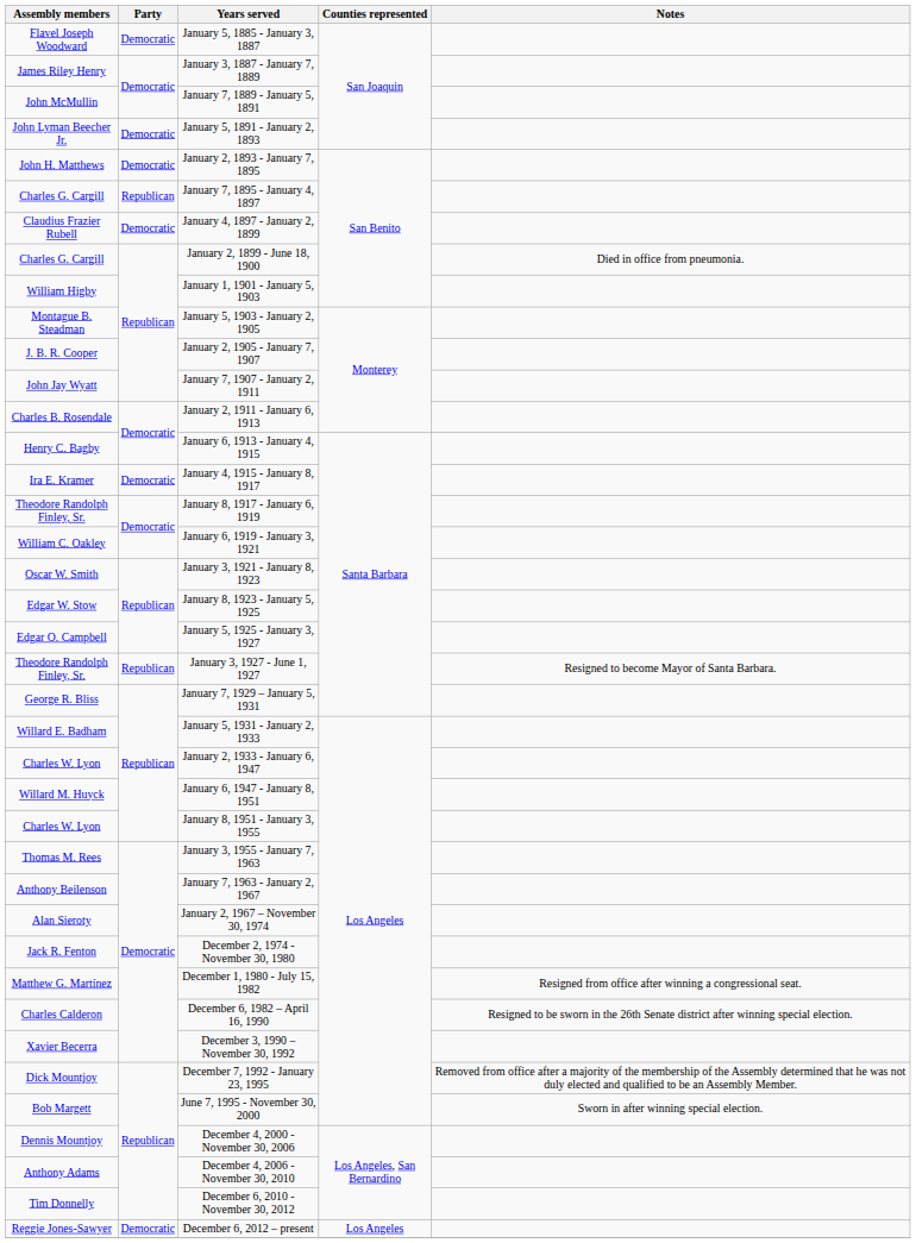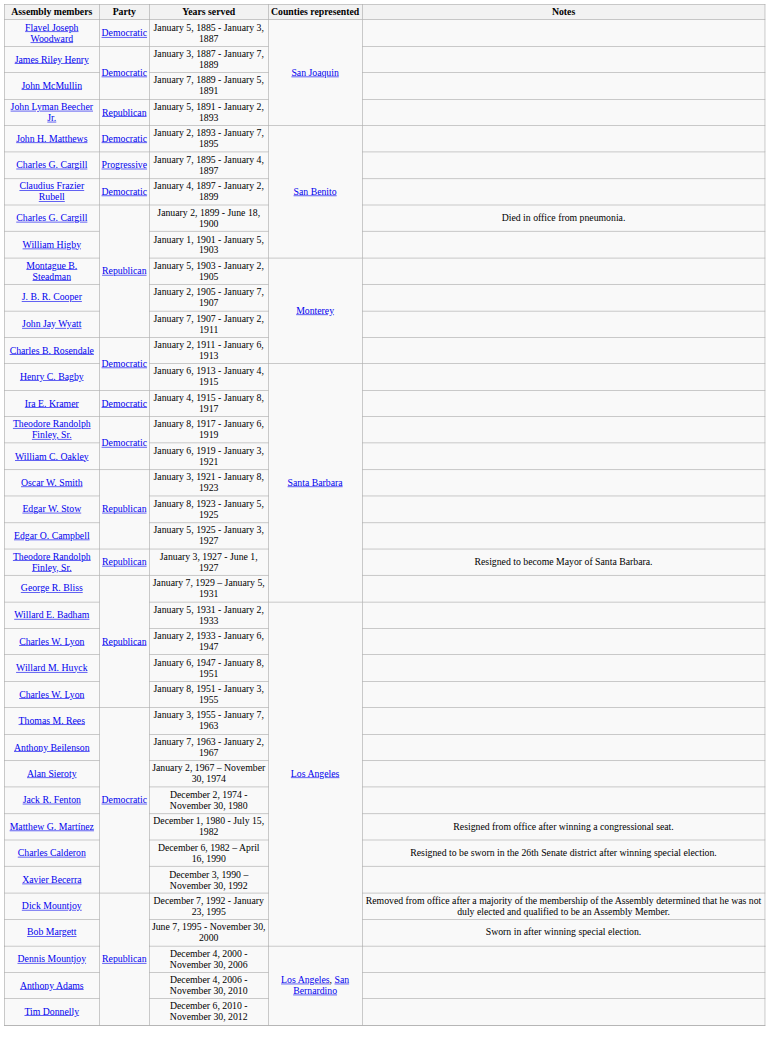 <table class=wikitable style="text-align:center">
 <tr>
 <th>Assembly members</th>
 <th>Party</th>
 <th>Years served</th>
 <th>Counties represented</th>
 <th>Notes</th>
 </tr>
 <tr>
 <td><a href='#'>Flavel Joseph Woodward</a></td>
 <td><a href='#'>Democratic</a></td>
 <td>January 5, 1885 - January 3, 1887</td>
 <td rowspan=4><a href='#'>San Joaquin</a></td>
 <td></td>
 </tr>
 <tr>
 <td><a href='#'>James Riley Henry</a></td>
 <td rowspan=2 ><a href='#'>Democratic</a></td>
 <td>January 3, 1887 - January 7, 1889</td>
 <td></td>
 </tr>
 <tr>
 <td><a href='#'>John McMullin</a></td>
 <td>January 7, 1889 - January 5, 1891</td>
 <td></td>
 </tr>
 <tr>
 <td><a href='#'>John Lyman Beecher Jr.</a></td>
-<td><a href='#'>Democratic</a></td>
+<td><a href='#'>Republican</a></td>
 <td>January 5, 1891 - January 2, 1893</td>
 <td></td>
 </tr>
 <tr>
 <td><a href='#'>John H. Matthews</a></td>
 <td><a href='#'>Democratic</a></td>
 <td>January 2, 1893 - January 7, 1895</td>
 <td rowspan=5><a href='#'>San Benito</a></td>
 <td></td>
 </tr>
 <tr>
 <td><a href='#'>Charles G. Cargill</a></td>
-<td><a href='#'>Republican</a></td>
+<td><a href='#'>Progressive</a></td>
 <td>January 7, 1895 - January 4, 1897</td>
 <td></td>
 </tr>
 <tr>
 <td><a href='#'>Claudius Frazier Rubell</a></td>
 <td><a href='#'>Democratic</a></td>
 <td>January 4, 1897 - January 2, 1899</td>
 <td></td>
 </tr>
 <tr>
 <td><a href='#'>Charles G. Cargill</a></td>
 <td rowspan=5 ><a href='#'>Republican</a></td>
 <td>January 2, 1899 - June 18, 1900</td>
 <td>Died in office from pneumonia.</td>
 </tr>
 <tr>
 <td><a href='#'>William Higby</a></td>
 <td>January 1, 1901 - January 5, 1903</td>
 <td></td>
 </tr>
 <tr>
 <td><a href='#'>Montague B. Steadman</a></td>
 <td>January 5, 1903 - January 2, 1905</td>
 <td rowspan=4><a href='#'>Monterey</a></td>
 <td></td>
 </tr>
 <tr>
 <td><a href='#'>J. B. R. Cooper</a></td>
 <td>January 2, 1905 - January 7, 1907</td>
 <td></td>
 </tr>
 <tr>
 <td><a href='#'>John Jay Wyatt</a></td>
 <td>January 7, 1907 - January 2, 1911</td>
 <td></td>
 </tr>
 <tr>
 <td><a href='#'>Charles B. Rosendale</a></td>
 <td rowspan=2 ><a href='#'>Democratic</a></td>
 <td>January 2, 1911 - January 6, 1913</td>
 <td></td>
 </tr>
 <tr>
 <td><a href='#'>Henry C. Bagby</a></td>
 <td>January 6, 1913 - January 4, 1915</td>
 <td rowspan=9><a href='#'>Santa Barbara</a></td>
 <td></td>
 </tr>
 <tr>
 <td><a href='#'>Ira E. Kramer</a></td>
 <td><a href='#'>Democratic</a></td>
 <td>January 4, 1915 - January 8, 1917</td>
 <td></td>
 </tr>
 <tr>
 <td><a href='#'>Theodore Randolph Finley, Sr.</a></td>
 <td rowspan=2 ><a href='#'>Democratic</a></td>
 <td>January 8, 1917 - January 6, 1919</td>
 <td></td>
 </tr>
 <tr>
 <td><a href='#'>William C. Oakley</a></td>
 <td>January 6, 1919 - January 3, 1921</td>
 <td></td>
 </tr>
 <tr>
 <td><a href='#'>Oscar W. Smith</a></td>
 <td rowspan=3 ><a href='#'>Republican</a></td>
 <td>January 3, 1921 - January 8, 1923</td>
 <td></td>
 </tr>
 <tr>
 <td><a href='#'>Edgar W. Stow</a></td>
 <td>January 8, 1923 - January 5, 1925</td>
 <td></td>
 </tr>
 <tr>
 <td><a href='#'>Edgar O. Campbell</a></td>
 <td>January 5, 1925 - January 3, 1927</td>
 <td></td>
 </tr>
 <tr>
 <td><a href='#'>Theodore Randolph Finley, Sr.</a></td>
 <td><a href='#'>Republican</a></td>
 <td>January 3, 1927 - June 1, 1927</td>
 <td>Resigned to become Mayor of Santa Barbara.</td>
 </tr>
 <tr>
 <td><a href='#'>George R. Bliss</a></td>
 <td rowspan=5 ><a href='#'>Republican</a></td>
 <td>January 7, 1929 – January 5, 1931</td>
 <td></td>
 </tr>
 <tr>
 <td><a href='#'>Willard E. Badham</a></td>
 <td>January 5, 1931 - January 2, 1933</td>
 <td rowspan=14><a href='#'>Los Angeles</a></td>
 <td></td>
 </tr>
 <tr>
 <td><a href='#'>Charles W. Lyon</a></td>
 <td>January 2, 1933 - January 6, 1947</td>
 <td></td>
 </tr>
 <tr>
 <td><a href='#'>Willard M. Huyck</a></td>
 <td>January 6, 1947 - January 8, 1951</td>
 <td></td>
 </tr>
 <tr>
 <td><a href='#'>Charles W. Lyon</a></td>
 <td>January 8, 1951 - January 3, 1955</td>
 <td></td>
 </tr>
 <tr>
 <td><a href='#'>Thomas M. Rees</a></td>
 <td rowspan=7 ><a href='#'>Democratic</a></td>
 <td>January 3, 1955 - January 7, 1963</td>
 <td></td>
 </tr>
 <tr>
 <td><a href='#'>Anthony Beilenson</a></td>
 <td>January 7, 1963 - January 2, 1967</td>
 <td></td>
 </tr>
 <tr>
 <td><a href='#'>Alan Sieroty</a></td>
 <td>January 2, 1967 – November 30, 1974</td>
 <td></td>
 </tr>
 <tr>
 <td><a href='#'>Jack R. Fenton</a></td>
 <td>December 2, 1974 - November 30, 1980</td>
 <td></td>
 </tr>
 <tr>
 <td><a href='#'>Matthew G. Martínez</a></td>
 <td>December 1, 1980 - July 15, 1982</td>
 <td>Resigned from office after winning a congressional seat.</td>
 </tr>
 <tr>
 <td><a href='#'>Charles Calderon</a></td>
 <td>December 6, 1982 – April 16, 1990</td>
 <td>Resigned to be sworn in the 26th Senate district after winning special election.</td>
 </tr>
 <tr>
 <td><a href='#'>Xavier Becerra</a></td>
 <td>December 3, 1990 – November 30, 1992</td>
 <td></td>
 </tr>
 <tr>
 <td><a href='#'>Dick Mountjoy</a></td>
 <td rowspan=6 ><a href='#'>Republican</a></td>
 <td>December 7, 1992 - January 23, 1995</td>
 <td>Removed from office after a majority of the membership of the Assembly determined that he was not duly elected and qualified to be an Assembly Member.</td>
 </tr>
 <tr>
 <td><a href='#'>Bob Margett</a></td>
 <td>June 7, 1995 - November 30, 2000</td>
 <td>Sworn in after winning special election.</td>
 </tr>
 <tr>
 <td rowspan=2><a href='#'>Dennis Mountjoy</a></td>
 <td rowspan=2>December 4, 2000 - November 30, 2006</td>
 <td rowspan=2></td>
 </tr>
 <tr>
 <td rowspan=3><a href='#'>Los Angeles</a>, <a href='#'>San Bernardino</a></td>
 </tr>
 <tr>
 <td><a href='#'>Anthony Adams</a></td>
 <td>December 4, 2006 - November 30, 2010</td>
 <td></td>
 </tr>
 <tr>
 <td><a href='#'>Tim Donnelly</a></td>
 <td>December 6, 2010 - November 30, 2012</td>
 <td></td>
 </tr>
 <tr>
-<td><a href='#'>Reggie Jones-Sawyer</a></td>
-<td><a href='#'>Democratic</a></td>
-<td>December 6, 2012 – present</td>
-<td><a href='#'>Los Angeles</a></td>
-<td></td>
-</tr>
-<tr>
 </tr>
 </table>
